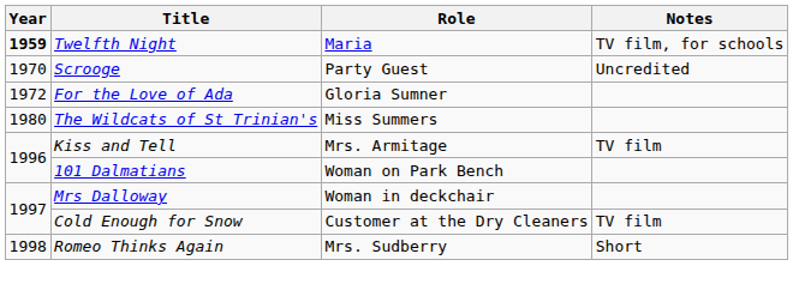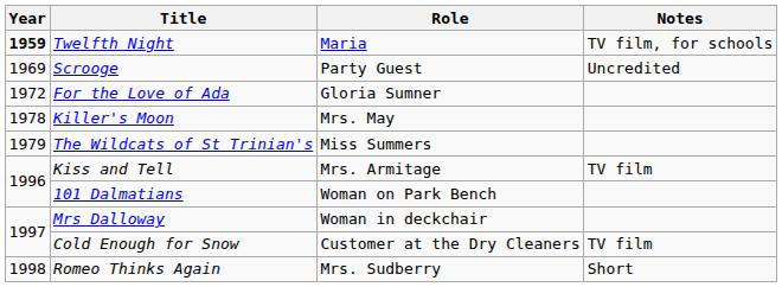 <table class="wikitable sortable">
 <tr>
 <th>Year</th>
 <th>Title</th>
 <th>Role</th>
 <th>Notes</th>
 </tr>
 <tr>
 <td><strong>1959</strong></td>
 <td><em><a href='#'>Twelfth Night</a></em></td>
 <td><a href='#'>Maria</a></td>
 <td>TV film, for schools</td>
 </tr>
 <tr>
-<td>1970</td>
+<td>1969</td>
 <td><em><a href='#'>Scrooge</a></em></td>
 <td>Party Guest</td>
 <td>Uncredited</td>
 </tr>
 <tr>
 <td>1972</td>
 <td><em><a href='#'>For the Love of Ada</a></em></td>
 <td>Gloria Sumner</td>
 <td></td>
 </tr>
 <tr>
-<td>1980</td>
+<td>1978</td>
+<td><em><a href='#'>Killer's Moon</a></em></td>
+<td>Mrs. May</td>
+<td></td>
+</tr>
+<tr>
+<td>1979</td>
 <td><em><a href='#'>The Wildcats of St Trinian's</a></em></td>
 <td>Miss Summers</td>
 <td></td>
 </tr>
 <tr>
 <td rowspan="2">1996</td>
 <td><em>Kiss and Tell</em></td>
 <td>Mrs. Armitage</td>
 <td>TV film</td>
 </tr>
 <tr>
 <td><em><a href='#'>101 Dalmatians</a></em></td>
 <td>Woman on Park Bench</td>
 <td></td>
 </tr>
 <tr>
 <td rowspan="2">1997</td>
 <td><em><a href='#'>Mrs Dalloway</a></em></td>
 <td>Woman in deckchair</td>
 <td></td>
 </tr>
 <tr>
 <td><em>Cold Enough for Snow</em></td>
 <td>Customer at the Dry Cleaners</td>
 <td>TV film</td>
 </tr>
 <tr>
 <td>1998</td>
 <td><em>Romeo Thinks Again</em></td>
 <td>Mrs. Sudberry</td>
 <td>Short</td>
 </tr>
 <tr>
 </tr>
 </table>
